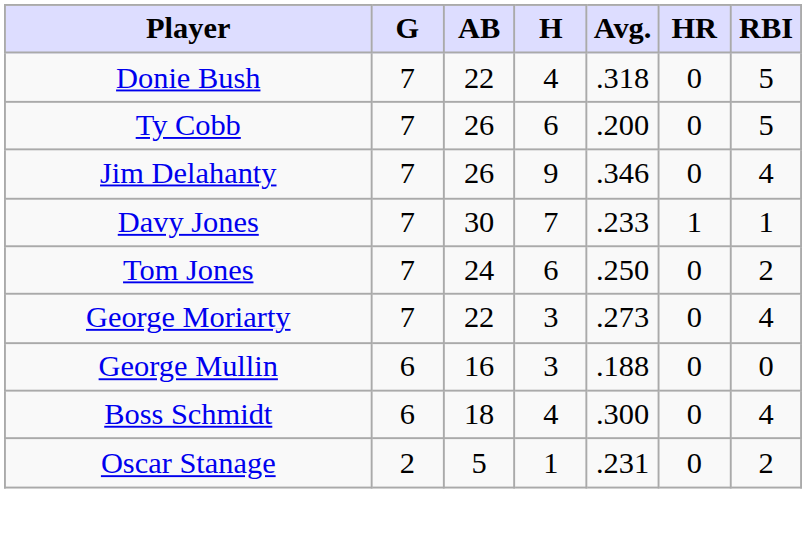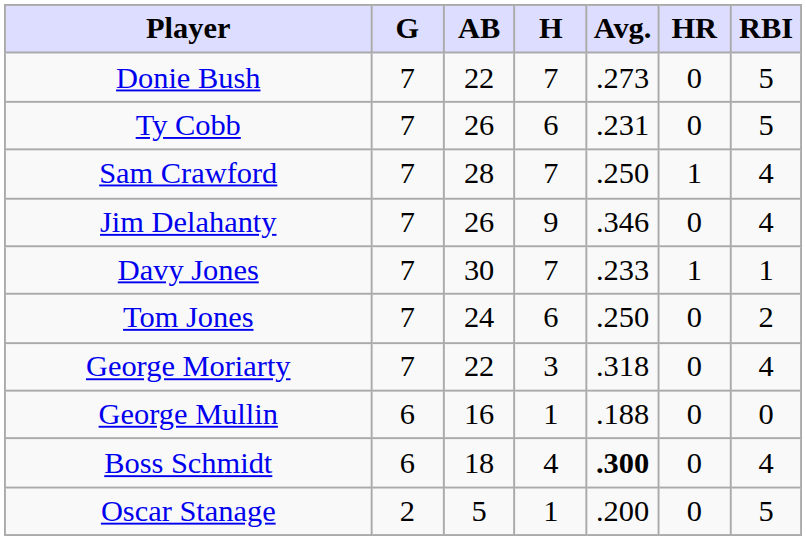 <table class="wikitable sortable">
 <tr>
 <th style="background:#ddf; width:46%;">Player</th>
 <th style="background:#ddf; width:9%;">G</th>
 <th style="background:#ddf; width:9%;">AB</th>
 <th style="background:#ddf; width:9%;">H</th>
 <th style="background:#ddf; width:9%;">Avg.</th>
 <th style="background:#ddf; width:9%;">HR</th>
 <th style="background:#ddf; width:9%;">RBI</th>
 </tr>
 <tr style="text-align:center;">
 <td><a href='#'>Donie Bush</a></td>
 <td>7</td>
 <td>22</td>
-<td>4</td>
-<td>.318</td>
+<td>7</td>
+<td>.273</td>
 <td>0</td>
 <td>5</td>
 </tr>
 <tr style="text-align:center;">
 <td><a href='#'>Ty Cobb</a></td>
 <td>7</td>
 <td>26</td>
 <td>6</td>
-<td>.200</td>
+<td>.231</td>
 <td>0</td>
 <td>5</td>
+</tr>
+<tr style="text-align:center;">
+<td><a href='#'>Sam Crawford</a></td>
+<td>7</td>
+<td>28</td>
+<td>7</td>
+<td>.250</td>
+<td>1</td>
+<td>4</td>
 </tr>
 <tr style="text-align:center;">
 <td><a href='#'>Jim Delahanty</a></td>
 <td>7</td>
 <td>26</td>
 <td>9</td>
 <td>.346</td>
 <td>0</td>
 <td>4</td>
 </tr>
 <tr style="text-align:center;">
 <td><a href='#'>Davy Jones</a></td>
 <td>7</td>
 <td>30</td>
 <td>7</td>
 <td>.233</td>
 <td>1</td>
 <td>1</td>
 </tr>
 <tr style="text-align:center;">
 <td><a href='#'>Tom Jones</a></td>
 <td>7</td>
 <td>24</td>
 <td>6</td>
 <td>.250</td>
 <td>0</td>
 <td>2</td>
 </tr>
 <tr style="text-align:center;">
 <td><a href='#'>George Moriarty</a></td>
 <td>7</td>
 <td>22</td>
 <td>3</td>
-<td>.273</td>
+<td>.318</td>
 <td>0</td>
 <td>4</td>
 </tr>
 <tr style="text-align:center;">
 <td><a href='#'>George Mullin</a></td>
 <td>6</td>
 <td>16</td>
-<td>3</td>
+<td>1</td>
 <td>.188</td>
 <td>0</td>
 <td>0</td>
 </tr>
 <tr style="text-align:center;">
 <td><a href='#'>Boss Schmidt</a></td>
 <td>6</td>
 <td>18</td>
 <td>4</td>
-<td>.300</td>
+<td><strong>.300</strong></td>
 <td>0</td>
 <td>4</td>
 </tr>
 <tr style="text-align:center;">
 <td><a href='#'>Oscar Stanage</a></td>
 <td>2</td>
 <td>5</td>
 <td>1</td>
-<td>.231</td>
+<td>.200</td>
 <td>0</td>
-<td>2</td>
+<td>5</td>
 </tr>
 </table>
